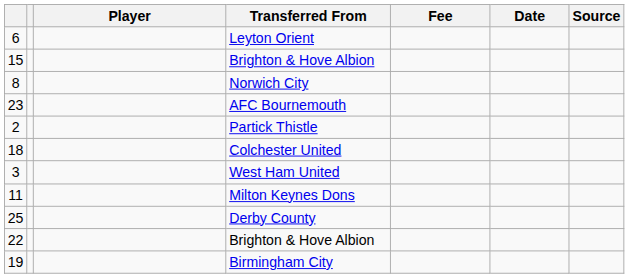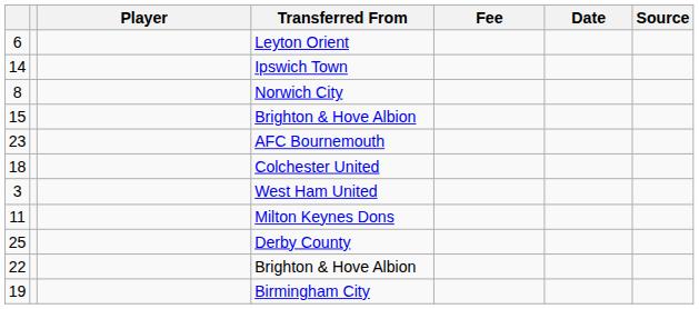 <table class="wikitable plainrowheaders sortable" style="font-size:95%">
 <tr>
 <th></th>
 <th></th>
 <th scope="col" style="width:200px;">Player</th>
 <th scope="col" style="width:170px;">Transferred From</th>
 <th scope="col" style="width:100px;">Fee</th>
 <th scope="col" style="width:78px;">Date</th>
 <th>Source</th>
 </tr>
 <tr>
 <td align=center>6</td>
 <td align=center></td>
 <td></td>
 <td> <a href='#'>Leyton Orient</a></td>
 <td align=center></td>
 <td align=center></td>
 <td align=center></td>
 </tr>
 <tr>
-<td align=center>15</td>
+<td align=center>14</td>
 <td align=center></td>
 <td></td>
-<td> <a href='#'>Brighton & Hove Albion</a></td>
+<td> <a href='#'>Ipswich Town</a></td>
 <td align=center></td>
 <td align=center></td>
 <td align=center></td>
 </tr>
 <tr>
 <td align=center>8</td>
 <td align=center></td>
 <td></td>
 <td> <a href='#'>Norwich City</a></td>
 <td align=center></td>
 <td align=center></td>
 <td align=center></td>
 </tr>
 <tr>
-<td align=center>23</td>
+<td align=center>15</td>
 <td align=center></td>
 <td></td>
-<td> <a href='#'>AFC Bournemouth</a></td>
+<td> <a href='#'>Brighton & Hove Albion</a></td>
 <td align=center></td>
 <td align=center></td>
 <td align=center></td>
 </tr>
 <tr>
-<td align=center>2</td>
+<td align=center>23</td>
 <td align=center></td>
 <td></td>
-<td> <a href='#'>Partick Thistle</a></td>
+<td> <a href='#'>AFC Bournemouth</a></td>
 <td align=center></td>
 <td align=center></td>
 <td align=center></td>
 </tr>
 <tr>
 <td align=center>18</td>
 <td align=center></td>
 <td></td>
 <td> <a href='#'>Colchester United</a></td>
 <td align=center></td>
 <td align=center></td>
 <td align=center></td>
 </tr>
 <tr>
 <td align=center>3</td>
 <td align=center></td>
 <td></td>
 <td> <a href='#'>West Ham United</a></td>
 <td align=center></td>
 <td align=center></td>
 <td align=center></td>
 </tr>
 <tr>
 <td align=center>11</td>
 <td align=center></td>
 <td></td>
 <td> <a href='#'>Milton Keynes Dons</a></td>
 <td align=center></td>
 <td align=center></td>
 <td align=center></td>
 </tr>
 <tr>
 <td align=center>25</td>
 <td align=center></td>
 <td></td>
 <td> <a href='#'>Derby County</a></td>
 <td align=center></td>
 <td align=center></td>
 <td align=center></td>
 </tr>
 <tr>
 <td align=center>22</td>
 <td align=center></td>
 <td></td>
 <td> Brighton & Hove Albion</td>
 <td align=center></td>
 <td align=center></td>
 <td align=center></td>
 </tr>
 <tr>
 <td align=center>19</td>
 <td align=center></td>
 <td></td>
 <td> <a href='#'>Birmingham City</a></td>
 <td align=center></td>
 <td align=center></td>
 <td align=center></td>
 </tr>
 </table>
